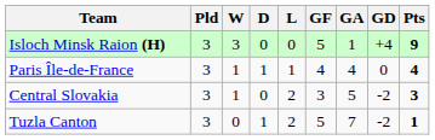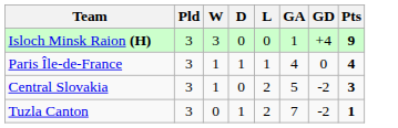 <table class="wikitable" style="text-align:center;">
 <tr>
 <th width=175>Team</th>
 <th width=20 abbr="Played">Pld</th>
 <th width=20 abbr="Won">W</th>
 <th width=20 abbr="Drawn">D</th>
 <th width=20 abbr="Lost">L</th>
-<th width=20 abbr="Goals for">GF</th>
 <th width=20 abbr="Goals against">GA</th>
 <th width=20 abbr="Goal difference">GD</th>
 <th width=20 abbr="Points">Pts</th>
 </tr>
 <tr bgcolor="#ccffcc">
 <td align=left> <a href='#'>Isloch Minsk Raion</a> <strong>(H)</strong></td>
 <td>3</td>
 <td>3</td>
 <td>0</td>
 <td>0</td>
-<td>5</td>
 <td>1</td>
 <td>+4</td>
 <td><strong>9</strong></td>
 </tr>
 <tr>
 <td align=left> <a href='#'>Paris Île-de-France</a></td>
 <td>3</td>
 <td>1</td>
 <td>1</td>
 <td>1</td>
 <td>4</td>
-<td>4</td>
 <td>0</td>
 <td><strong>4</strong></td>
 </tr>
 <tr>
 <td align=left> <a href='#'>Central Slovakia</a></td>
 <td>3</td>
 <td>1</td>
 <td>0</td>
 <td>2</td>
-<td>3</td>
 <td>5</td>
 <td>-2</td>
 <td><strong>3</strong></td>
 </tr>
 <tr>
 <td align=left> <a href='#'>Tuzla Canton</a></td>
 <td>3</td>
 <td>0</td>
 <td>1</td>
 <td>2</td>
-<td>5</td>
 <td>7</td>
 <td>-2</td>
 <td><strong>1</strong></td>
 </tr>
 </table>
